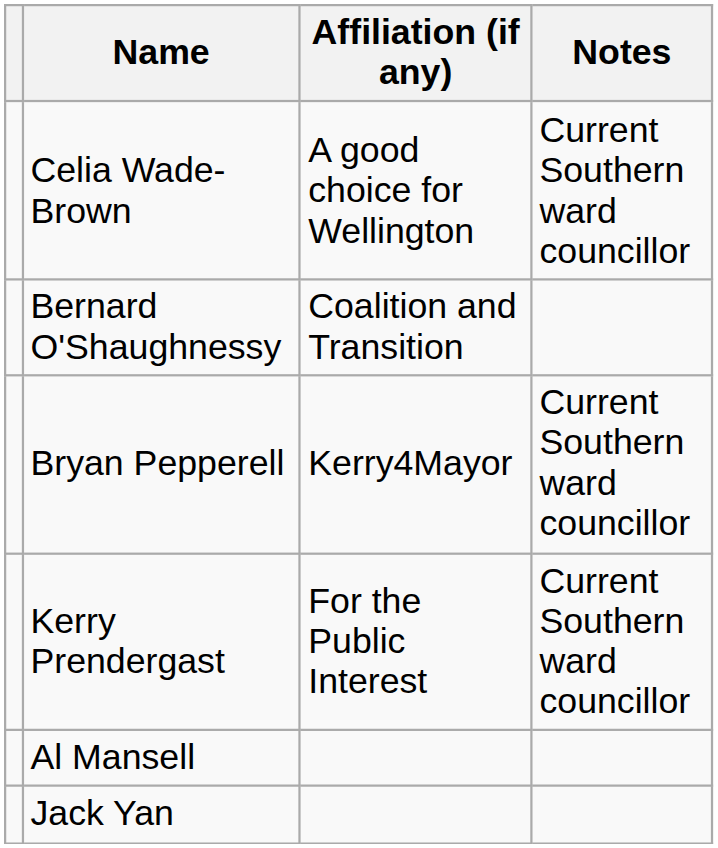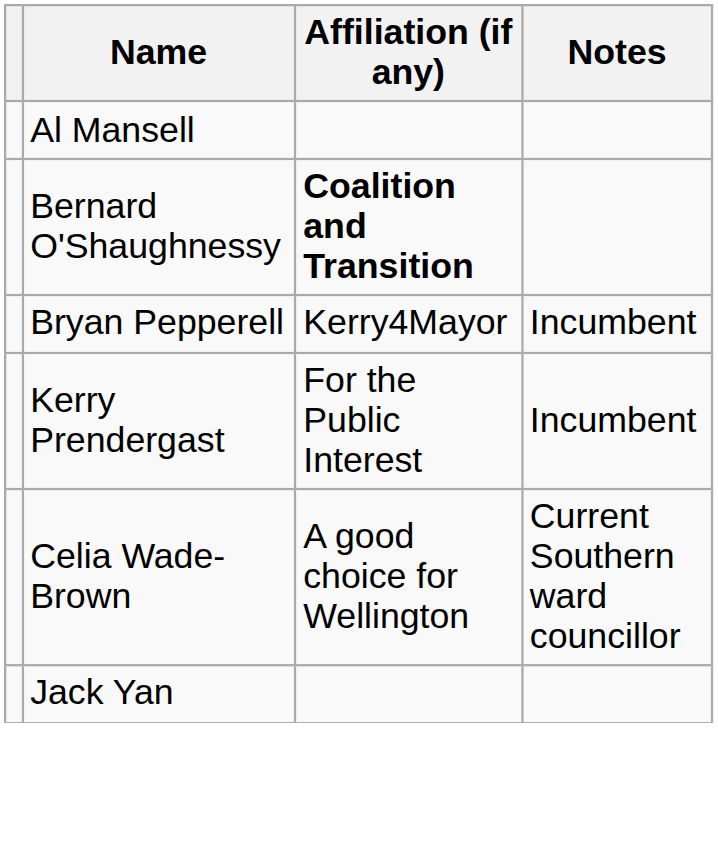 <table class="wikitable" width="51%">
 <tr>
 <th width="1%"></th>
 <th width="15%">Name</th>
 <th width="15%">Affiliation (if any)</th>
 <th width="20%">Notes</th>
 </tr>
 <tr>
 <td></td>
-<td>Celia Wade-Brown</td>
-<td>A good choice for Wellington</td>
-<td>Current Southern ward councillor</td>
+<td>Al Mansell</td>
+<td></td>
+<td></td>
 </tr>
 <tr>
 <td></td>
 <td>Bernard O'Shaughnessy</td>
-<td>Coalition and Transition</td>
+<td><strong>Coalition and Transition</strong></td>
 <td></td>
 </tr>
 <tr>
 <td></td>
 <td>Bryan Pepperell</td>
 <td>Kerry4Mayor</td>
-<td>Current Southern ward councillor</td>
+<td>Incumbent</td>
 </tr>
 <tr>
 <td></td>
 <td>Kerry Prendergast</td>
 <td>For the Public Interest</td>
-<td>Current Southern ward councillor</td>
+<td>Incumbent</td>
 </tr>
 <tr>
 <td></td>
-<td>Al Mansell</td>
-<td></td>
-<td></td>
+<td>Celia Wade-Brown</td>
+<td>A good choice for Wellington</td>
+<td>Current Southern ward councillor</td>
 </tr>
 <tr>
 <td></td>
 <td>Jack Yan</td>
 <td></td>
 <td></td>
 </tr>
 </table>
